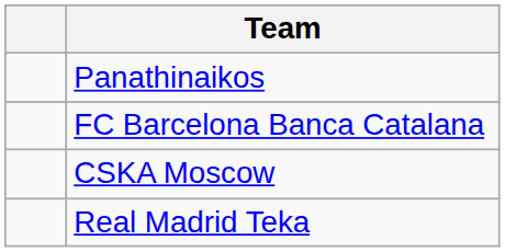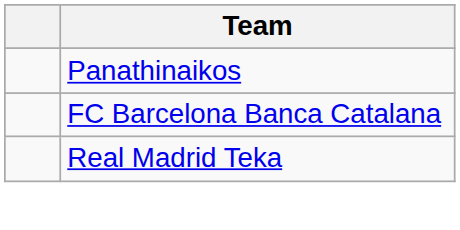 <table class="wikitable" style="text-align:center">
 <tr>
 <th width=25></th>
 <th width=220>Team</th>
 </tr>
 <tr>
 <td></td>
 <td align=left> <a href='#'>Panathinaikos</a></td>
 </tr>
 <tr>
 <td></td>
 <td align=left> <a href='#'>FC Barcelona Banca Catalana</a></td>
 </tr>
 <tr>
 <td></td>
-<td align=left> <a href='#'>CSKA Moscow</a></td>
-</tr>
-<tr>
-<td></td>
 <td align=left> <a href='#'>Real Madrid Teka</a></td>
 </tr>
 </table>
